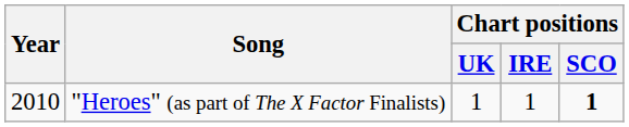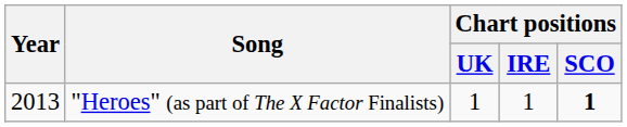 <table class="wikitable">
 <tr>
 <th rowspan="2">Year</th>
 <th rowspan="2">Song</th>
 <th colspan="3">Chart positions</th>
 </tr>
 <tr>
 <th><a href='#'>UK</a></th>
 <th><a href='#'>IRE</a></th>
 <th><a href='#'>SCO</a></th>
 </tr>
 <tr>
-<td rowspan="1">2010</td>
+<td rowspan="1">2013</td>
 <td align=left>"<a href='#'>Heroes</a>" <small>(as part of <em>The X Factor</em> Finalists)</small></td>
 <td align="center">1</td>
 <td align="center">1</td>
 <td align="center"><strong>1</strong></td>
 </tr>
 </table>
